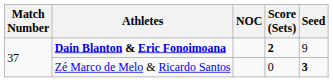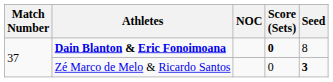 <table class="wikitable" style="font-size:95%;">
 <tr>
 <th>Match <br>Number</th>
 <th align="center">Athletes</th>
 <th>NOC</th>
 <th>Score <br> (Sets)</th>
 <th>Seed</th>
 </tr>
 <tr>
 <td Rowspan=2>37</td>
 <td><strong><a href='#'>Dain Blanton</a> & <a href='#'>Eric Fonoimoana</a></strong></td>
 <td></td>
-<td><strong>2</strong></td>
-<td>9</td>
+<td><strong>0</strong></td>
+<td>8</td>
 </tr>
 <tr>
 <td><a href='#'>Zé Marco de Melo</a> & <a href='#'>Ricardo Santos</a></td>
 <td></td>
 <td>0</td>
 <td><strong>3</strong></td>
 </tr>
 </table>
